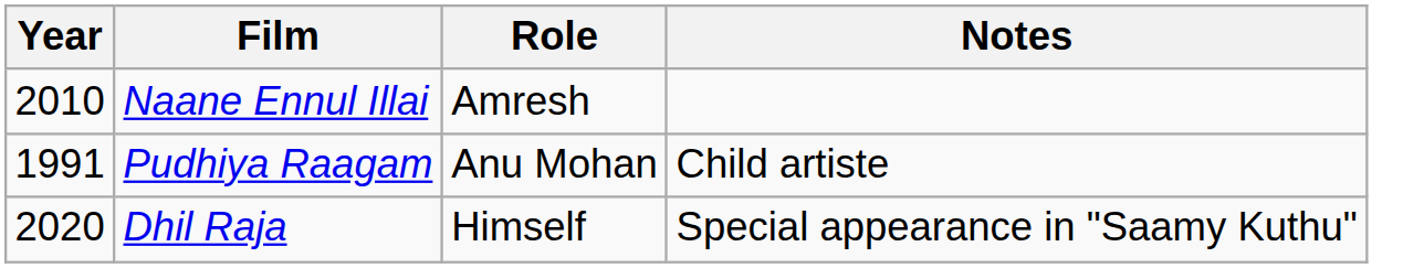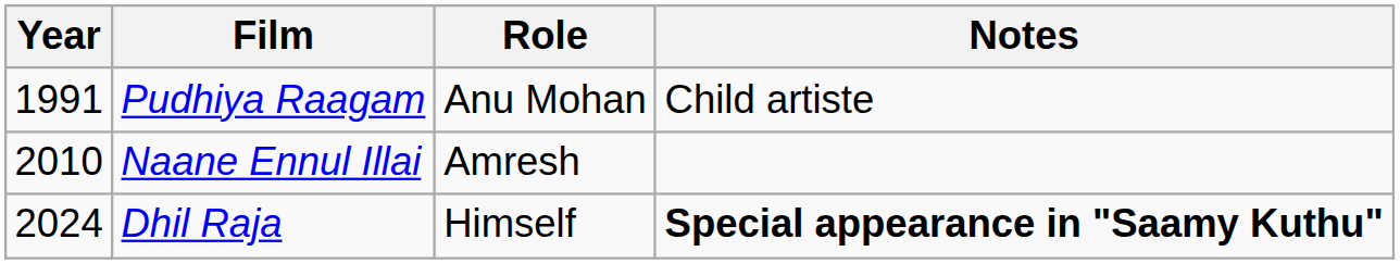 <table class="wikitable sortable">
 <tr>
 <th>Year</th>
 <th>Film</th>
 <th>Role</th>
 <th class=unsortable>Notes</th>
 </tr>
 <tr>
+<td>1991</td>
+<td><em><a href='#'>Pudhiya Raagam</a></em></td>
+<td>Anu Mohan</td>
+<td>Child artiste</td>
+</tr>
+<tr>
 <td>2010</td>
 <td><em><a href='#'>Naane Ennul Illai</a></em></td>
 <td>Amresh</td>
 <td></td>
 </tr>
 <tr>
-<td>1991</td>
-<td><em><a href='#'>Pudhiya Raagam</a></em></td>
-<td>Anu Mohan</td>
-<td>Child artiste</td>
-</tr>
-<tr>
-<td>2020</td>
+<td>2024</td>
 <td><em><a href='#'>Dhil Raja</a></em></td>
 <td>Himself</td>
-<td>Special appearance in "Saamy Kuthu"</td>
+<td><strong>Special appearance in "Saamy Kuthu"</strong></td>
 </tr>
 </table>
